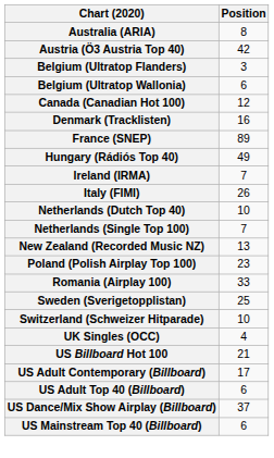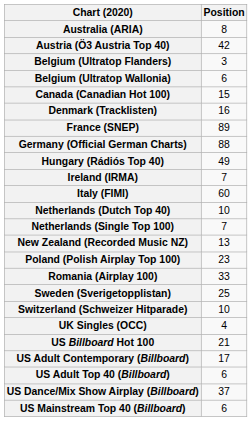 <table class="wikitable sortable plainrowheaders" style="text-align:center">
 <tr>
 <th scope="col">Chart (2020)</th>
 <th scope="col">Position</th>
 </tr>
 <tr>
 <th scope="row">Australia (ARIA)</th>
 <td>8</td>
 </tr>
 <tr>
 <th scope="row">Austria (Ö3 Austria Top 40)</th>
 <td>42</td>
 </tr>
 <tr>
 <th scope="row">Belgium (Ultratop Flanders)</th>
 <td>3</td>
 </tr>
 <tr>
 <th scope="row">Belgium (Ultratop Wallonia)</th>
 <td>6</td>
 </tr>
 <tr>
 <th scope="row">Canada (Canadian Hot 100)</th>
-<td>12</td>
+<td>15</td>
 </tr>
 <tr>
 <th scope="row">Denmark (Tracklisten)</th>
 <td>16</td>
 </tr>
 <tr>
 <th scope="row">France (SNEP)</th>
 <td>89</td>
+</tr>
+<tr>
+<th scope="row">Germany (Official German Charts)</th>
+<td>88</td>
 </tr>
 <tr>
 <th scope="row">Hungary (Rádiós Top 40)</th>
 <td>49</td>
 </tr>
 <tr>
 <th scope="row">Ireland (IRMA)</th>
 <td>7</td>
 </tr>
 <tr>
 <th scope="row">Italy (FIMI)</th>
-<td>26</td>
+<td>60</td>
 </tr>
 <tr>
 <th scope="row">Netherlands (Dutch Top 40)</th>
 <td>10</td>
 </tr>
 <tr>
 <th scope="row">Netherlands (Single Top 100)</th>
 <td>7</td>
 </tr>
 <tr>
 <th scope="row">New Zealand (Recorded Music NZ)</th>
 <td>13</td>
 </tr>
 <tr>
 <th scope="row">Poland (Polish Airplay Top 100)</th>
 <td>23</td>
 </tr>
 <tr>
 <th scope="row">Romania (Airplay 100)</th>
 <td>33</td>
 </tr>
 <tr>
 <th scope="row">Sweden (Sverigetopplistan)</th>
 <td>25</td>
 </tr>
 <tr>
 <th scope="row">Switzerland (Schweizer Hitparade)</th>
 <td>10</td>
 </tr>
 <tr>
 <th scope="row">UK Singles (OCC)</th>
 <td>4</td>
 </tr>
 <tr>
 <th scope="row">US <em>Billboard</em> Hot 100</th>
 <td>21</td>
 </tr>
 <tr>
 <th scope="row">US Adult Contemporary (<em>Billboard</em>)</th>
 <td>17</td>
 </tr>
 <tr>
 <th scope="row">US Adult Top 40 (<em>Billboard</em>)</th>
 <td>6</td>
 </tr>
 <tr>
 <th scope="row">US Dance/Mix Show Airplay (<em>Billboard</em>)</th>
 <td>37</td>
 </tr>
 <tr>
 <th scope="row">US Mainstream Top 40 (<em>Billboard</em>)</th>
 <td>6</td>
 </tr>
 </table>
